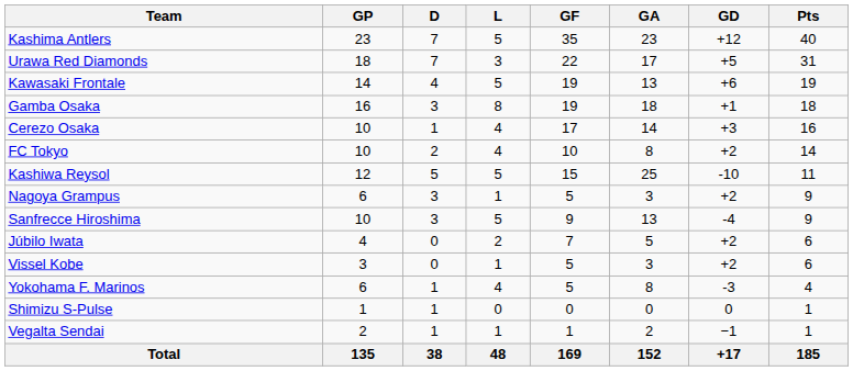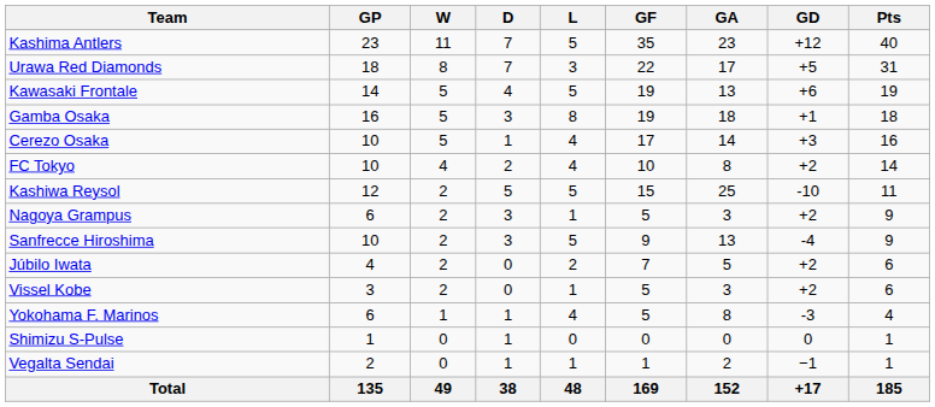 <table width=75% class="wikitable sortable" style="text-align:center">
 <tr>
 <th width=20%>Team</th>
 <th width=5%>GP</th>
+<th width=4%>W</th>
 <th width=4%>D</th>
 <th width=4%>L</th>
 <th width=5%>GF</th>
 <th width=5%>GA</th>
 <th width=5%>GD</th>
 <th width=5%>Pts</th>
 </tr>
 <tr>
 <td align=left> <a href='#'>Kashima Antlers</a></td>
 <td>23</td>
+<td>11</td>
 <td>7</td>
 <td>5</td>
 <td>35</td>
 <td>23</td>
 <td>+12</td>
 <td>40</td>
 </tr>
 <tr>
 <td align=left> <a href='#'>Urawa Red Diamonds</a></td>
 <td>18</td>
+<td>8</td>
 <td>7</td>
 <td>3</td>
 <td>22</td>
 <td>17</td>
 <td>+5</td>
 <td>31</td>
 </tr>
 <tr>
 <td align=left> <a href='#'>Kawasaki Frontale</a></td>
 <td>14</td>
+<td>5</td>
 <td>4</td>
 <td>5</td>
 <td>19</td>
 <td>13</td>
 <td>+6</td>
 <td>19</td>
 </tr>
 <tr>
 <td align=left> <a href='#'>Gamba Osaka</a></td>
 <td>16</td>
+<td>5</td>
 <td>3</td>
 <td>8</td>
 <td>19</td>
 <td>18</td>
 <td>+1</td>
 <td>18</td>
 </tr>
 <tr>
 <td align=left> <a href='#'>Cerezo Osaka</a></td>
 <td>10</td>
+<td>5</td>
 <td>1</td>
 <td>4</td>
 <td>17</td>
 <td>14</td>
 <td>+3</td>
 <td>16</td>
 </tr>
 <tr>
 <td align=left> <a href='#'>FC Tokyo</a></td>
 <td>10</td>
+<td>4</td>
 <td>2</td>
 <td>4</td>
 <td>10</td>
 <td>8</td>
 <td>+2</td>
 <td>14</td>
 </tr>
 <tr>
 <td align=left> <a href='#'>Kashiwa Reysol</a></td>
 <td>12</td>
+<td>2</td>
 <td>5</td>
 <td>5</td>
 <td>15</td>
 <td>25</td>
 <td>-10</td>
 <td>11</td>
 </tr>
 <tr>
 <td align=left> <a href='#'>Nagoya Grampus</a></td>
 <td>6</td>
+<td>2</td>
 <td>3</td>
 <td>1</td>
 <td>5</td>
 <td>3</td>
 <td>+2</td>
 <td>9</td>
 </tr>
 <tr>
 <td align=left> <a href='#'>Sanfrecce Hiroshima</a></td>
 <td>10</td>
+<td>2</td>
 <td>3</td>
 <td>5</td>
 <td>9</td>
 <td>13</td>
 <td>-4</td>
 <td>9</td>
 </tr>
 <tr>
 <td align=left> <a href='#'>Júbilo Iwata</a></td>
 <td>4</td>
+<td>2</td>
 <td>0</td>
 <td>2</td>
 <td>7</td>
 <td>5</td>
 <td>+2</td>
 <td>6</td>
 </tr>
 <tr>
 <td align=left> <a href='#'>Vissel Kobe</a></td>
 <td>3</td>
+<td>2</td>
 <td>0</td>
 <td>1</td>
 <td>5</td>
 <td>3</td>
 <td>+2</td>
 <td>6</td>
 </tr>
 <tr>
 <td align=left> <a href='#'>Yokohama F. Marinos</a></td>
 <td>6</td>
 <td>1</td>
+<td>1</td>
 <td>4</td>
 <td>5</td>
 <td>8</td>
 <td>-3</td>
 <td>4</td>
 </tr>
 <tr>
 <td align=left> <a href='#'>Shimizu S-Pulse</a></td>
 <td>1</td>
+<td>0</td>
 <td>1</td>
 <td>0</td>
 <td>0</td>
 <td>0</td>
 <td>0</td>
 <td>1</td>
 </tr>
 <tr>
 <td align=left> <a href='#'>Vegalta Sendai</a></td>
 <td>2</td>
+<td>0</td>
 <td>1</td>
 <td>1</td>
 <td>1</td>
 <td>2</td>
 <td>−1</td>
 <td>1</td>
 </tr>
 <tr style="font-weight:bold">
 <th>Total</th>
 <th>135</th>
+<th>49</th>
 <th>38</th>
 <th>48</th>
 <th>169</th>
 <th>152</th>
 <th>+17</th>
 <th>185</th>
 </tr>
 </table>
